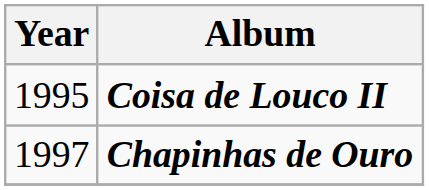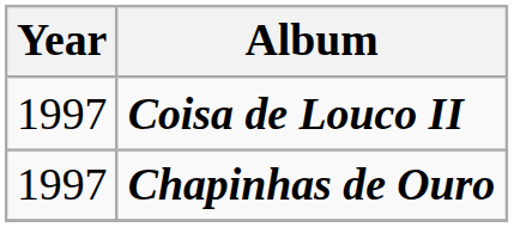 <table class="wikitable">
 <tr>
 <th>Year</th>
 <th>Album</th>
 </tr>
 <tr>
-<td>1995</td>
+<td>1997</td>
 <td><strong><em>Coisa de Louco II</em></strong></td>
 </tr>
 <tr>
 <td>1997</td>
 <td><strong><em>Chapinhas de Ouro</em></strong></td>
 </tr>
 <tr>
 </tr>
 </table>
